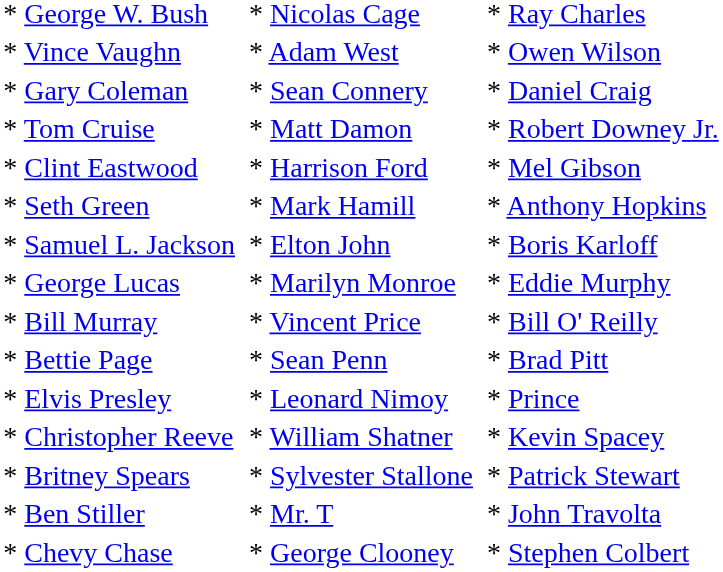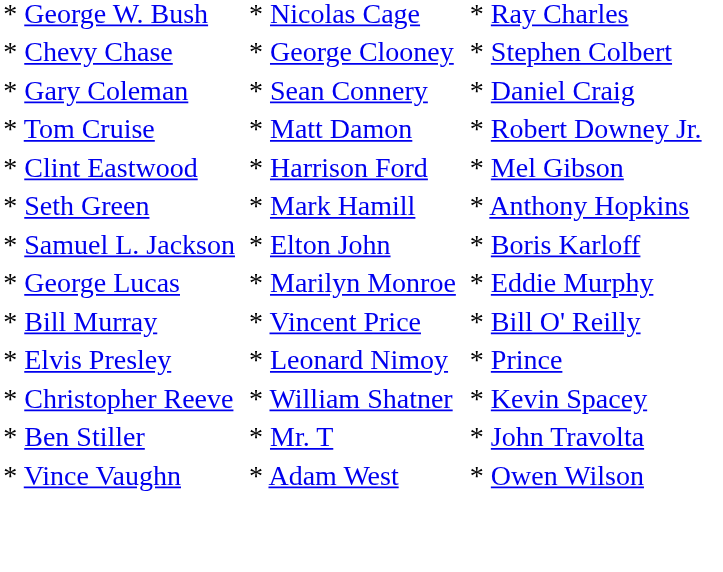 <table>
 <tr>
 <td>* <a href='#'>George W. Bush</a></td>
 <td></td>
 <td>* <a href='#'>Nicolas Cage</a></td>
 <td></td>
 <td>* <a href='#'>Ray Charles</a></td>
 </tr>
 <tr>
-<td>* <a href='#'>Vince Vaughn</a></td>
+<td>* <a href='#'>Chevy Chase</a></td>
 <td></td>
-<td>* <a href='#'>Adam West</a></td>
+<td>* <a href='#'>George Clooney</a></td>
 <td></td>
-<td>* <a href='#'>Owen Wilson</a></td>
+<td>* <a href='#'>Stephen Colbert</a></td>
 </tr>
 <tr>
 <td>* <a href='#'>Gary Coleman</a></td>
 <td></td>
 <td>* <a href='#'>Sean Connery</a></td>
 <td></td>
 <td>* <a href='#'>Daniel Craig</a></td>
 </tr>
 <tr>
 <td>* <a href='#'>Tom Cruise</a></td>
 <td></td>
 <td>* <a href='#'>Matt Damon</a></td>
 <td></td>
 <td>* <a href='#'>Robert Downey Jr.</a></td>
 </tr>
 <tr>
 <td>* <a href='#'>Clint Eastwood</a></td>
 <td></td>
 <td>* <a href='#'>Harrison Ford</a></td>
 <td></td>
 <td>* <a href='#'>Mel Gibson</a></td>
 </tr>
 <tr>
 <td>* <a href='#'>Seth Green</a></td>
 <td></td>
 <td>* <a href='#'>Mark Hamill</a></td>
 <td></td>
 <td>* <a href='#'>Anthony Hopkins</a></td>
 </tr>
 <tr>
 <td>* <a href='#'>Samuel L. Jackson</a></td>
 <td></td>
 <td>* <a href='#'>Elton John</a></td>
 <td></td>
 <td>* <a href='#'>Boris Karloff</a></td>
 </tr>
 <tr>
 <td>* <a href='#'>George Lucas</a></td>
 <td></td>
 <td>* <a href='#'>Marilyn Monroe</a></td>
 <td></td>
 <td>* <a href='#'>Eddie Murphy</a></td>
 </tr>
 <tr>
 <td>* <a href='#'>Bill Murray</a></td>
 <td></td>
 <td>* <a href='#'>Vincent Price</a></td>
 <td></td>
 <td>* <a href='#'>Bill O' Reilly</a></td>
 </tr>
 <tr>
-<td>* <a href='#'>Bettie Page</a></td>
-<td></td>
-<td>* <a href='#'>Sean Penn</a></td>
-<td></td>
-<td>* <a href='#'>Brad Pitt</a></td>
-</tr>
-<tr>
 <td>* <a href='#'>Elvis Presley</a></td>
 <td></td>
 <td>* <a href='#'>Leonard Nimoy</a></td>
 <td></td>
 <td>* <a href='#'>Prince</a></td>
 </tr>
 <tr>
 <td>* <a href='#'>Christopher Reeve</a></td>
 <td></td>
 <td>* <a href='#'>William Shatner</a></td>
 <td></td>
 <td>* <a href='#'>Kevin Spacey</a></td>
 </tr>
 <tr>
-<td>* <a href='#'>Britney Spears</a></td>
-<td></td>
-<td>* <a href='#'>Sylvester Stallone</a></td>
-<td></td>
-<td>* <a href='#'>Patrick Stewart</a></td>
-</tr>
-<tr>
 <td>* <a href='#'>Ben Stiller</a></td>
 <td></td>
 <td>* <a href='#'>Mr. T</a></td>
 <td></td>
 <td>* <a href='#'>John Travolta</a></td>
 </tr>
 <tr>
-<td>* <a href='#'>Chevy Chase</a></td>
+<td>* <a href='#'>Vince Vaughn</a></td>
 <td></td>
-<td>* <a href='#'>George Clooney</a></td>
+<td>* <a href='#'>Adam West</a></td>
 <td></td>
-<td>* <a href='#'>Stephen Colbert</a></td>
+<td>* <a href='#'>Owen Wilson</a></td>
 </tr>
 </table>
